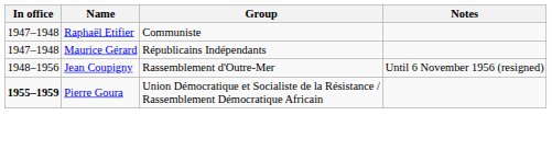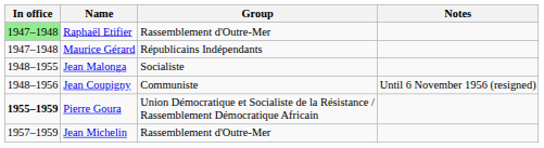 <table Class="wikitable sortable">
 <tr>
 <th>In office</th>
 <th>Name</th>
 <th>Group</th>
 <th>Notes</th>
 </tr>
 <tr>
-<td>1947–1948</td>
+<td style="background: lightgreen;">1947–1948</td>
 <td><a href='#'>Raphaël Etifier</a></td>
-<td>Communiste</td>
+<td>Rassemblement d'Outre-Mer</td>
 <td></td>
 </tr>
 <tr>
 <td>1947–1948</td>
 <td><a href='#'>Maurice Gérard</a></td>
 <td>Républicains Indépendants</td>
 <td></td>
 </tr>
 <tr>
+<td>1948–1955</td>
+<td><a href='#'>Jean Malonga</a></td>
+<td>Socialiste</td>
+<td></td>
+</tr>
+<tr>
 <td>1948–1956</td>
 <td><a href='#'>Jean Coupigny</a></td>
-<td>Rassemblement d'Outre-Mer</td>
+<td>Communiste</td>
 <td>Until 6 November 1956 (resigned)</td>
 </tr>
 <tr>
 <td><strong>1955–1959</strong></td>
 <td><a href='#'>Pierre Goura</a></td>
 <td>Union Démocratique et Socialiste de la Résistance /<br>Rassemblement Démocratique Africain</td>
 <td></td>
 </tr>
+<tr>
+<td>1957–1959</td>
+<td><a href='#'>Jean Michelin</a></td>
+<td>Rassemblement d'Outre-Mer</td>
+<td></td>
+</tr>
 </table>
